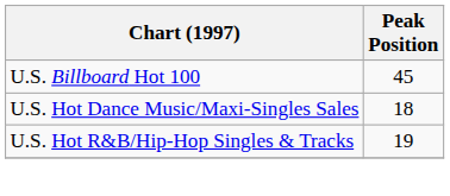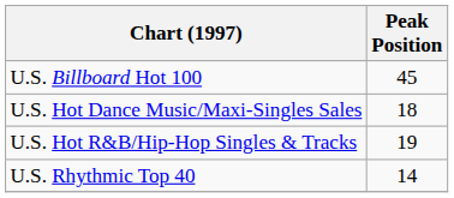 <table class="wikitable">
 <tr>
 <th>Chart (1997)</th>
 <th>Peak<br>Position</th>
 </tr>
 <tr>
 <td>U.S. <a href='#'><em>Billboard</em> Hot 100</a></td>
 <td align="center">45</td>
 </tr>
 <tr>
 <td>U.S. <a href='#'>Hot Dance Music/Maxi-Singles Sales</a></td>
 <td align="center">18</td>
 </tr>
 <tr>
 <td>U.S. <a href='#'>Hot R&B/Hip-Hop Singles & Tracks</a></td>
 <td align="center">19</td>
 </tr>
 <tr>
+<td>U.S. <a href='#'>Rhythmic Top 40</a></td>
+<td align="center">14</td>
+</tr>
+<tr>
 </tr>
 </table>
